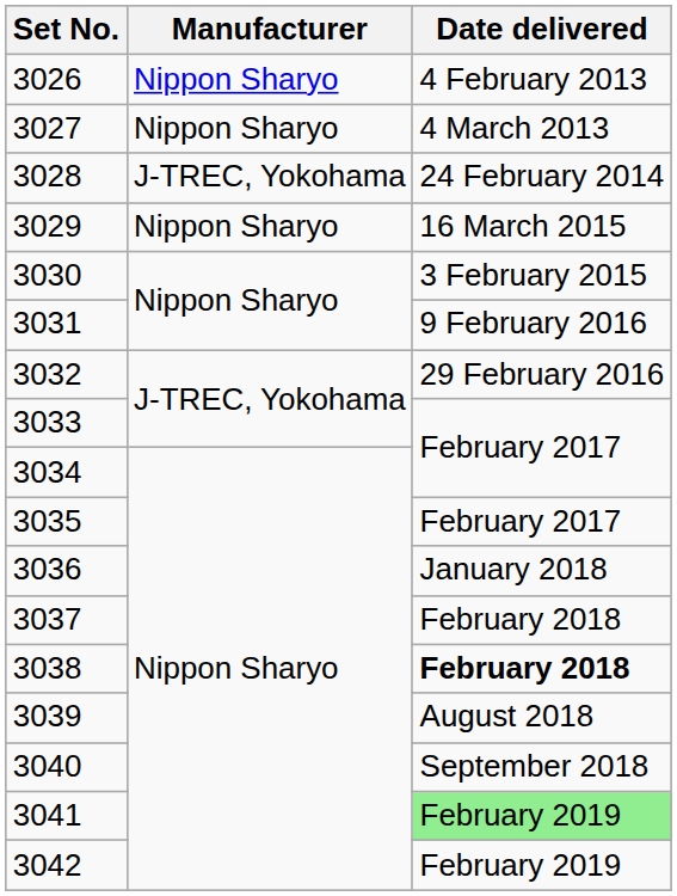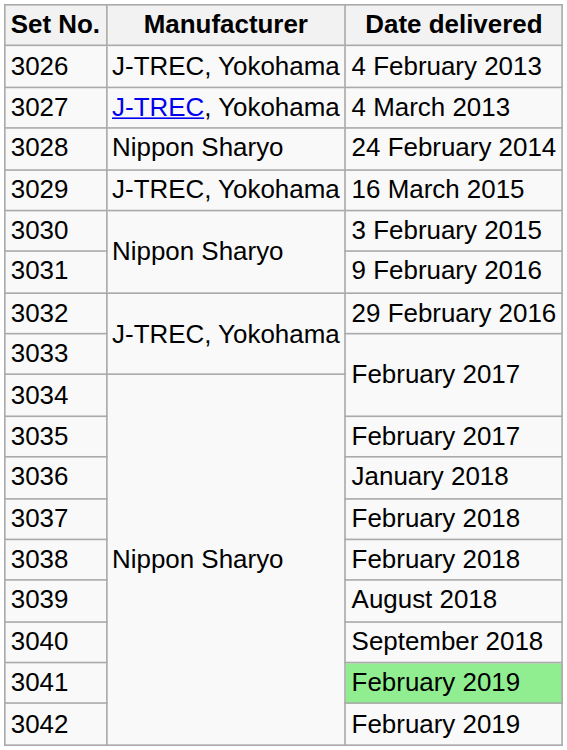 <table class="wikitable">
 <tr>
 <th>Set No.</th>
 <th>Manufacturer</th>
 <th>Date delivered</th>
 </tr>
 <tr>
 <td>3026</td>
-<td><a href='#'>Nippon Sharyo</a></td>
+<td>J-TREC, Yokohama</td>
 <td>4 February 2013</td>
 </tr>
 <tr>
 <td>3027</td>
-<td>Nippon Sharyo</td>
+<td><a href='#'>J-TREC</a>, Yokohama</td>
 <td>4 March 2013</td>
 </tr>
 <tr>
 <td>3028</td>
-<td>J-TREC, Yokohama</td>
+<td>Nippon Sharyo</td>
 <td>24 February 2014</td>
 </tr>
 <tr>
 <td>3029</td>
-<td>Nippon Sharyo</td>
+<td>J-TREC, Yokohama</td>
 <td>16 March 2015</td>
 </tr>
 <tr>
 <td>3030</td>
 <td rowspan="2">Nippon Sharyo</td>
 <td>3 February 2015</td>
 </tr>
 <tr>
 <td>3031</td>
 <td>9 February 2016</td>
 </tr>
 <tr>
 <td>3032</td>
 <td rowspan="2">J-TREC, Yokohama</td>
 <td>29 February 2016</td>
 </tr>
 <tr>
 <td>3033</td>
 <td rowspan="2">February 2017</td>
 </tr>
 <tr>
 <td>3034</td>
 <td rowspan="9">Nippon Sharyo</td>
 </tr>
 <tr>
 <td>3035</td>
 <td>February 2017</td>
 </tr>
 <tr>
 <td>3036</td>
 <td>January 2018</td>
 </tr>
 <tr>
 <td>3037</td>
 <td>February 2018</td>
 </tr>
 <tr>
 <td>3038</td>
-<td><strong>February 2018</strong></td>
+<td>February 2018</td>
 </tr>
 <tr>
 <td>3039</td>
 <td>August 2018</td>
 </tr>
 <tr>
 <td>3040</td>
 <td>September 2018</td>
 </tr>
 <tr>
 <td>3041</td>
 <td style="background: lightgreen;">February 2019</td>
 </tr>
 <tr>
 <td>3042</td>
 <td>February 2019</td>
 </tr>
 </table>
